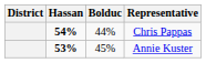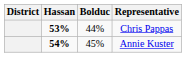 <table class=wikitable>
 <tr>
 <th>District</th>
 <th>Hassan</th>
 <th>Bolduc</th>
 <th>Representative</th>
 </tr>
 <tr align=center>
 <th></th>
-<td><strong>54%</strong></td>
+<td><strong>53%</strong></td>
 <td>44%</td>
 <td><a href='#'>Chris Pappas</a></td>
 </tr>
 <tr align=center>
 <th></th>
-<td><strong>53%</strong></td>
+<td><strong>54%</strong></td>
 <td>45%</td>
 <td><a href='#'>Annie Kuster</a></td>
 </tr>
 </table>
